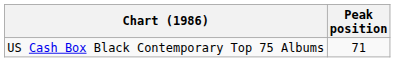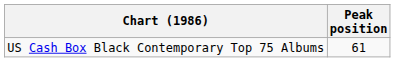 <table class="wikitable sortable plainrowheaders">
 <tr>
 <th scope="col">Chart (1986)</th>
 <th scope="col">Peak<br>position</th>
 </tr>
 <tr>
 <td align="left">US <a href='#'>Cash Box</a> Black Contemporary Top 75 Albums </td>
-<td align="center">71</td>
+<td align="center">61</td>
 </tr>
 </table>
